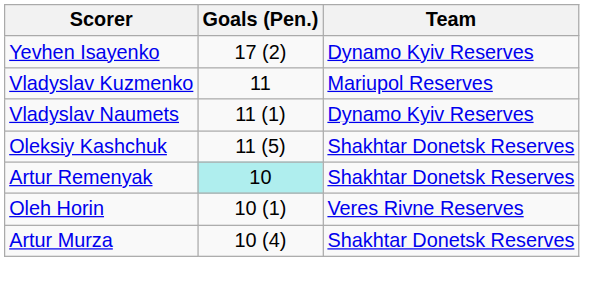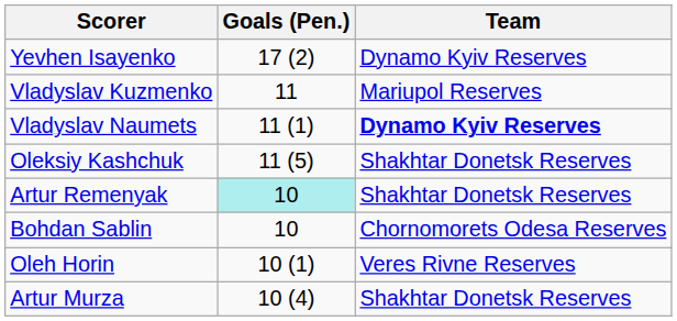 <table class="wikitable">
 <tr>
 <th>Scorer</th>
 <th>Goals (Pen.)</th>
 <th>Team</th>
 </tr>
 <tr>
 <td> <a href='#'>Yevhen Isayenko</a></td>
 <td align=center>17 (2)</td>
 <td><a href='#'>Dynamo Kyiv Reserves</a></td>
 </tr>
 <tr>
 <td> <a href='#'>Vladyslav Kuzmenko</a></td>
 <td align=center>11</td>
 <td><a href='#'>Mariupol Reserves</a></td>
 </tr>
 <tr>
 <td> <a href='#'>Vladyslav Naumets</a></td>
 <td align=center>11 (1)</td>
-<td><a href='#'>Dynamo Kyiv Reserves</a></td>
+<td><strong><a href='#'>Dynamo Kyiv Reserves</a></strong></td>
 </tr>
 <tr>
 <td> <a href='#'>Oleksiy Kashchuk</a></td>
 <td align=center>11 (5)</td>
 <td><a href='#'>Shakhtar Donetsk Reserves</a></td>
 </tr>
 <tr>
 <td> <a href='#'>Artur Remenyak</a></td>
 <td align=center style="background: paleturquoise;">10</td>
 <td><a href='#'>Shakhtar Donetsk Reserves</a></td>
 </tr>
 <tr>
+<td> <a href='#'>Bohdan Sablin</a></td>
+<td align=center>10</td>
+<td><a href='#'>Chornomorets Odesa Reserves</a></td>
+</tr>
+<tr>
 <td> <a href='#'>Oleh Horin</a></td>
 <td align=center>10 (1)</td>
 <td><a href='#'>Veres Rivne Reserves</a></td>
 </tr>
 <tr>
 <td> <a href='#'>Artur Murza</a></td>
 <td align=center>10 (4)</td>
 <td><a href='#'>Shakhtar Donetsk Reserves</a></td>
 </tr>
 </table>
